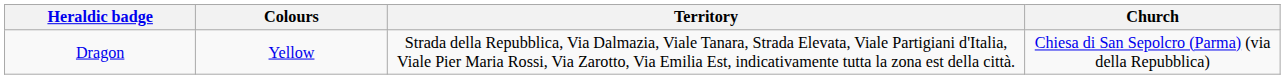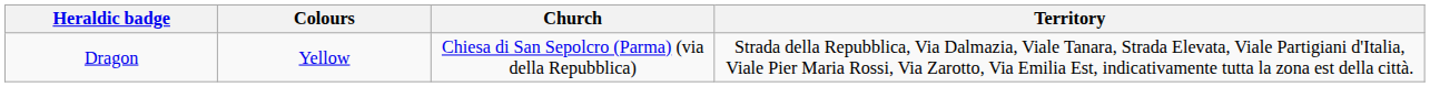 <table class="wikitable" width=100% style="text-align: center;">
 <tr>
 <th width=15%><a href='#'>Heraldic badge</a></th>
 <th width=15%>Colours</th>
+<th width=20%>Church</th>
 <th width=50%>Territory</th>
-<th width=20%>Church</th>
 </tr>
 <tr>
 <td><a href='#'>Dragon</a></td>
 <td><a href='#'>Yellow</a></td>
+<td><a href='#'>Chiesa di San Sepolcro (Parma)</a> (via della Repubblica)</td>
 <td>Strada della Repubblica, Via Dalmazia, Viale Tanara, Strada Elevata, Viale Partigiani d'Italia, Viale Pier Maria Rossi, Via Zarotto, Via Emilia Est, indicativamente tutta la zona est della città.</td>
-<td><a href='#'>Chiesa di San Sepolcro (Parma)</a> (via della Repubblica)</td>
 </tr>
 </table>
